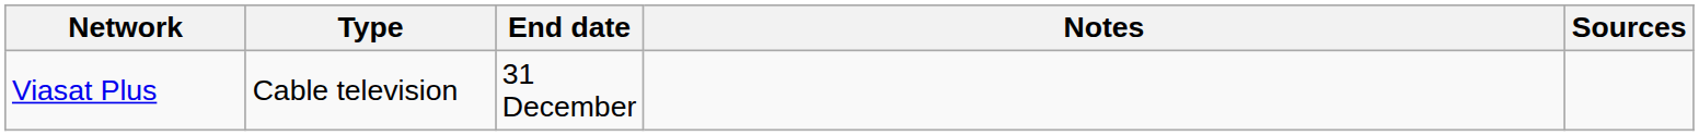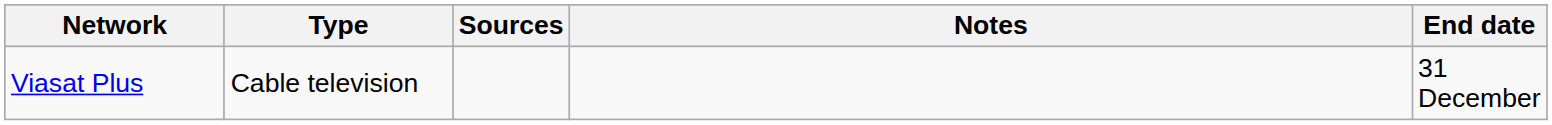 <table class="wikitable">
 <tr>
 <th style="text-align:center; width:125px">Network</th>
 <th style="text-align:center; width:130px">Type</th>
+<th style="text-align:center; width:30px">Sources</th>
+<th style="text-align:center; width:500px">Notes</th>
 <th style="text-align:center; width:60px">End date</th>
-<th style="text-align:center; width:500px">Notes</th>
-<th style="text-align:center; width:30px">Sources</th>
 </tr>
 <tr>
 <td><a href='#'>Viasat Plus</a></td>
 <td>Cable television</td>
-<td>31 December</td>
 <td></td>
 <td></td>
+<td>31 December</td>
 </tr>
 </table>
